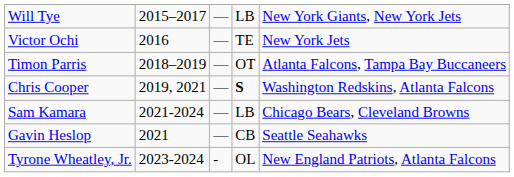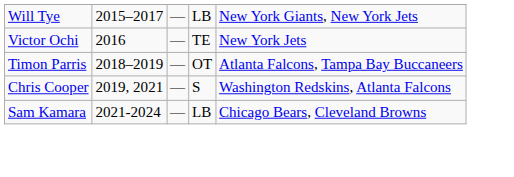 <table class="wikitable" style="text-align: left;">
 <tr>
 </tr>
 <tr>
 <td><a href='#'>Will Tye</a></td>
 <td>2015–2017</td>
 <td>—</td>
 <td>LB</td>
 <td><a href='#'>New York Giants</a>, <a href='#'>New York Jets</a></td>
 </tr>
 <tr>
 <td><a href='#'>Victor Ochi</a></td>
 <td>2016</td>
 <td>—</td>
 <td>TE</td>
 <td><a href='#'>New York Jets</a></td>
 </tr>
 <tr>
 <td><a href='#'>Timon Parris</a></td>
 <td>2018–2019</td>
 <td>—</td>
 <td>OT</td>
 <td><a href='#'>Atlanta Falcons</a>, <a href='#'>Tampa Bay Buccaneers</a></td>
 </tr>
 <tr>
 <td><a href='#'>Chris Cooper</a></td>
 <td>2019, 2021</td>
 <td>—</td>
-<td><strong>S</strong></td>
+<td>S</td>
 <td><a href='#'>Washington Redskins</a>, <a href='#'>Atlanta Falcons</a></td>
 </tr>
 <tr>
 <td><a href='#'>Sam Kamara</a></td>
 <td>2021-2024</td>
 <td>—</td>
 <td>LB</td>
 <td><a href='#'>Chicago Bears</a>, <a href='#'>Cleveland Browns</a></td>
 </tr>
-<tr>
-<td><a href='#'>Gavin Heslop</a></td>
-<td>2021</td>
-<td>—</td>
-<td>CB</td>
-<td><a href='#'>Seattle Seahawks</a></td>
-</tr>
-<tr>
-<td><a href='#'>Tyrone Wheatley, Jr.</a></td>
-<td>2023-2024</td>
-<td>-</td>
-<td>OL</td>
-<td><a href='#'>New England Patriots</a>, <a href='#'>Atlanta Falcons</a></td>
-</tr>
 </table>
